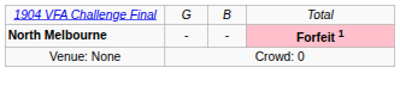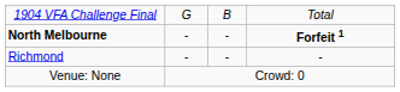 <table class="wikitable" style="text-align:center; width:40%">
 <tr>
 <td width=200><em><a href='#'>1904 VFA Challenge Final</a></em></td>
 <td><em>G</em></td>
 <td><em>B</em></td>
 <td><em>Total</em></td>
 </tr>
 <tr>
 <td style="text-align:left"><strong>North Melbourne</strong></td>
 <td>-</td>
 <td>-</td>
-<td style="background: pink;"><strong>Forfeit</strong> <sup><strong>1</strong></sup></td>
+<td><strong>Forfeit</strong> <sup><strong>1</strong></sup></td>
+</tr>
+<tr>
+<td style="text-align:left"><a href='#'>Richmond</a></td>
+<td>-</td>
+<td>-</td>
+<td>-</td>
 </tr>
 <tr>
 <td>Venue: None</td>
 <td colspan=3>Crowd: 0</td>
 </tr>
 </table>
